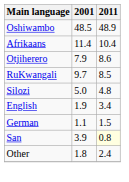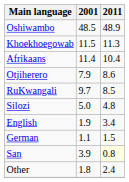 <table class="wikitable sortable">
 <tr>
 <th>Main language</th>
 <th>2001</th>
 <th>2011</th>
 </tr>
 <tr>
 <td><a href='#'>Oshiwambo</a></td>
 <td>48.5</td>
 <td>48.9</td>
+</tr>
+<tr>
+<td><a href='#'>Khoekhoegowab</a></td>
+<td>11.5</td>
+<td>11.3</td>
 </tr>
 <tr>
 <td><a href='#'>Afrikaans</a></td>
 <td>11.4</td>
 <td>10.4</td>
 </tr>
 <tr>
 <td><a href='#'>Otjiherero</a></td>
 <td>7.9</td>
 <td>8.6</td>
 </tr>
 <tr>
 <td><a href='#'>RuKwangali</a></td>
 <td>9.7</td>
 <td>8.5</td>
 </tr>
 <tr>
 <td><a href='#'>Silozi</a></td>
 <td>5.0</td>
 <td>4.8</td>
 </tr>
 <tr>
 <td><a href='#'>English</a></td>
 <td>1.9</td>
 <td>3.4</td>
 </tr>
 <tr>
 <td><a href='#'>German</a></td>
 <td>1.1</td>
 <td>1.5</td>
 </tr>
 <tr>
 <td><a href='#'>San</a></td>
 <td>3.9</td>
 <td style="background: lightyellow;">0.8</td>
 </tr>
 <tr>
 <td>Other</td>
 <td>1.8</td>
 <td>2.4</td>
 </tr>
 <tr>
 </tr>
 </table>
